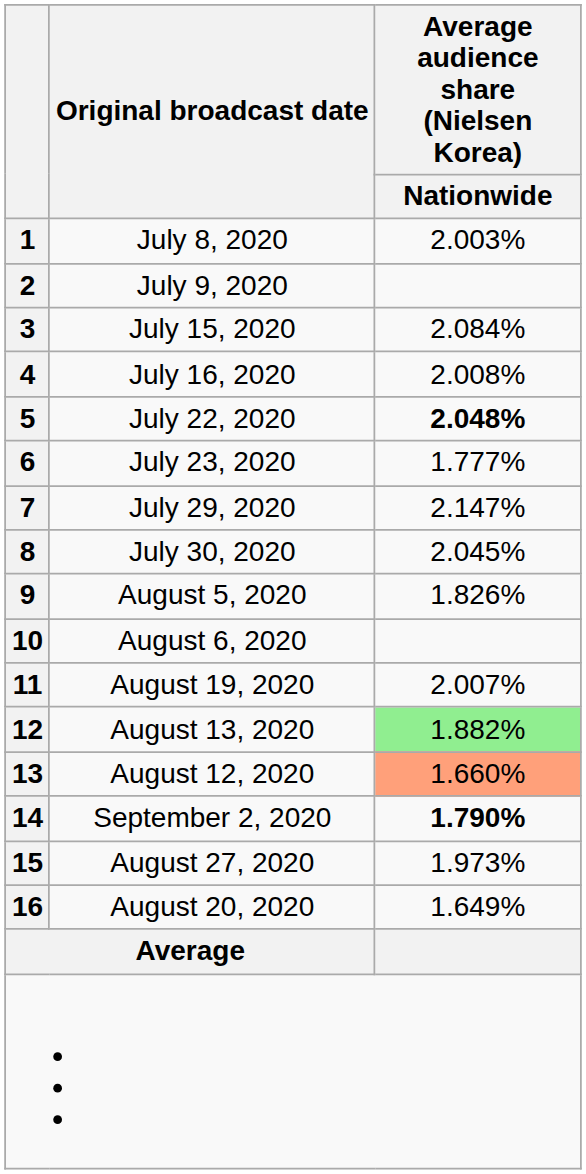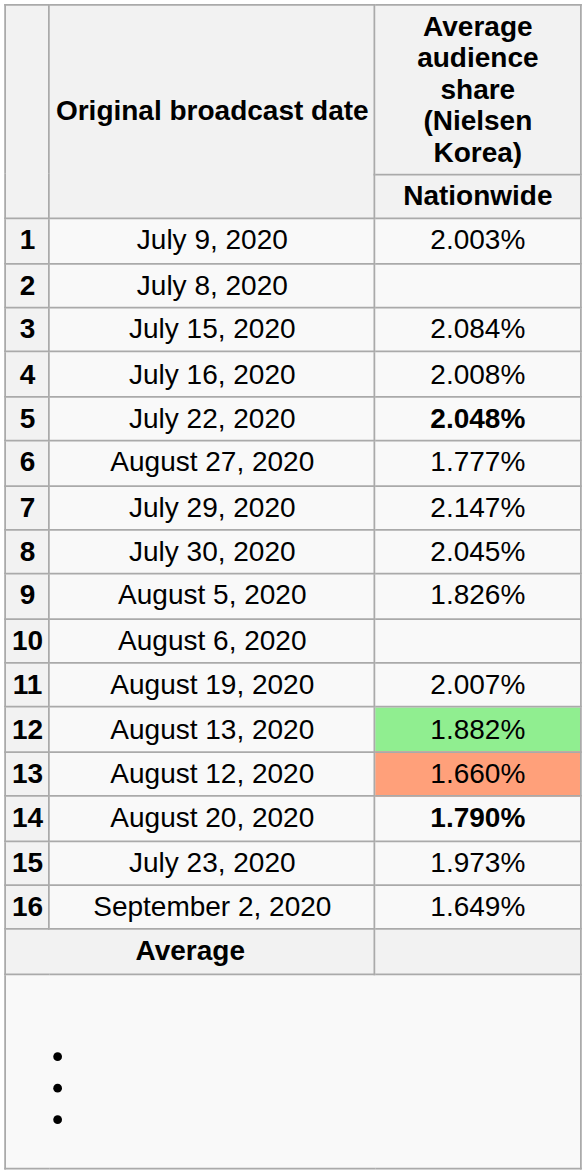 <table class="wikitable" style="text-align:center;max-width:400px; margin-left: auto; margin-right: auto; border: none;">
 <tr>
 </tr>
 <tr>
 <th rowspan="2"></th>
 <th rowspan="2">Original broadcast date</th>
 <th colspan="1">Average audience share<br>(Nielsen Korea)</th>
 </tr>
 <tr>
 <th width="110">Nationwide</th>
 </tr>
 <tr>
 <th>1</th>
-<td>July 8, 2020</td>
+<td>July 9, 2020</td>
 <td>2.003% </td>
 </tr>
 <tr>
 <th>2</th>
-<td>July 9, 2020</td>
+<td>July 8, 2020</td>
 <td> </td>
 </tr>
 <tr>
 <th>3</th>
 <td>July 15, 2020</td>
 <td>2.084% </td>
 </tr>
 <tr>
 <th>4</th>
 <td>July 16, 2020</td>
 <td>2.008% </td>
 </tr>
 <tr>
 <th>5</th>
 <td>July 22, 2020</td>
 <td><strong>2.048% </strong></td>
 </tr>
 <tr>
 <th>6</th>
-<td>July 23, 2020</td>
+<td>August 27, 2020</td>
 <td>1.777% </td>
 </tr>
 <tr>
 <th>7</th>
 <td>July 29, 2020</td>
 <td>2.147% </td>
 </tr>
 <tr>
 <th>8</th>
 <td>July 30, 2020</td>
 <td>2.045% </td>
 </tr>
 <tr>
 <th>9</th>
 <td>August 5, 2020</td>
 <td>1.826% </td>
 </tr>
 <tr>
 <th>10</th>
 <td>August 6, 2020</td>
 <td> </td>
 </tr>
 <tr>
 <th>11</th>
 <td>August 19, 2020</td>
 <td>2.007% </td>
 </tr>
 <tr>
 <th>12</th>
 <td>August 13, 2020</td>
 <td style="background: lightgreen;">1.882% </td>
 </tr>
 <tr>
 <th>13</th>
 <td>August 12, 2020</td>
 <td style="background: lightsalmon;">1.660% </td>
 </tr>
 <tr>
 <th>14</th>
-<td>September 2, 2020</td>
+<td>August 20, 2020</td>
 <td><strong>1.790% </strong></td>
 </tr>
 <tr>
 <th>15</th>
-<td>August 27, 2020</td>
+<td>July 23, 2020</td>
 <td>1.973% </td>
 </tr>
 <tr>
 <th>16</th>
-<td>August 20, 2020</td>
+<td>September 2, 2020</td>
 <td>1.649% </td>
 </tr>
 <tr>
 <th colspan="2">Average</th>
 <th></th>
 </tr>
 <tr>
 <td colspan="6"><br><ul><li></li><li></li><li></li></ul></td>
 </tr>
 </table>
